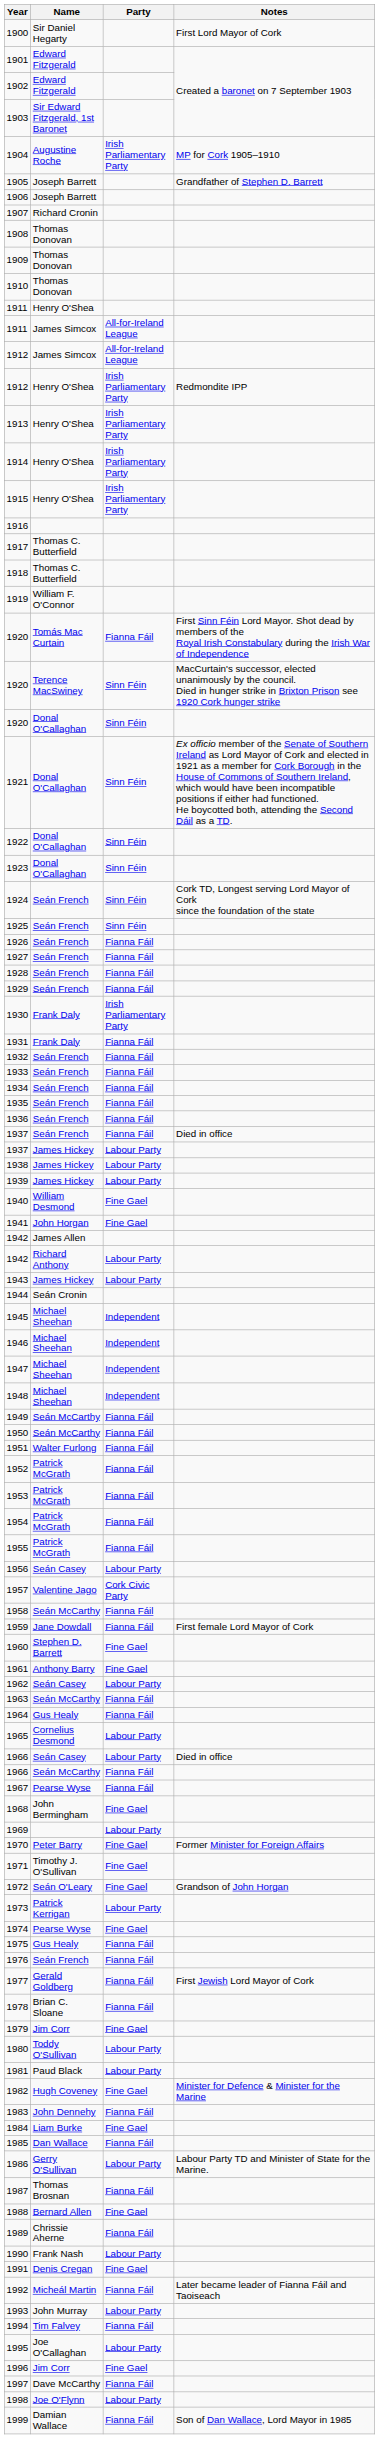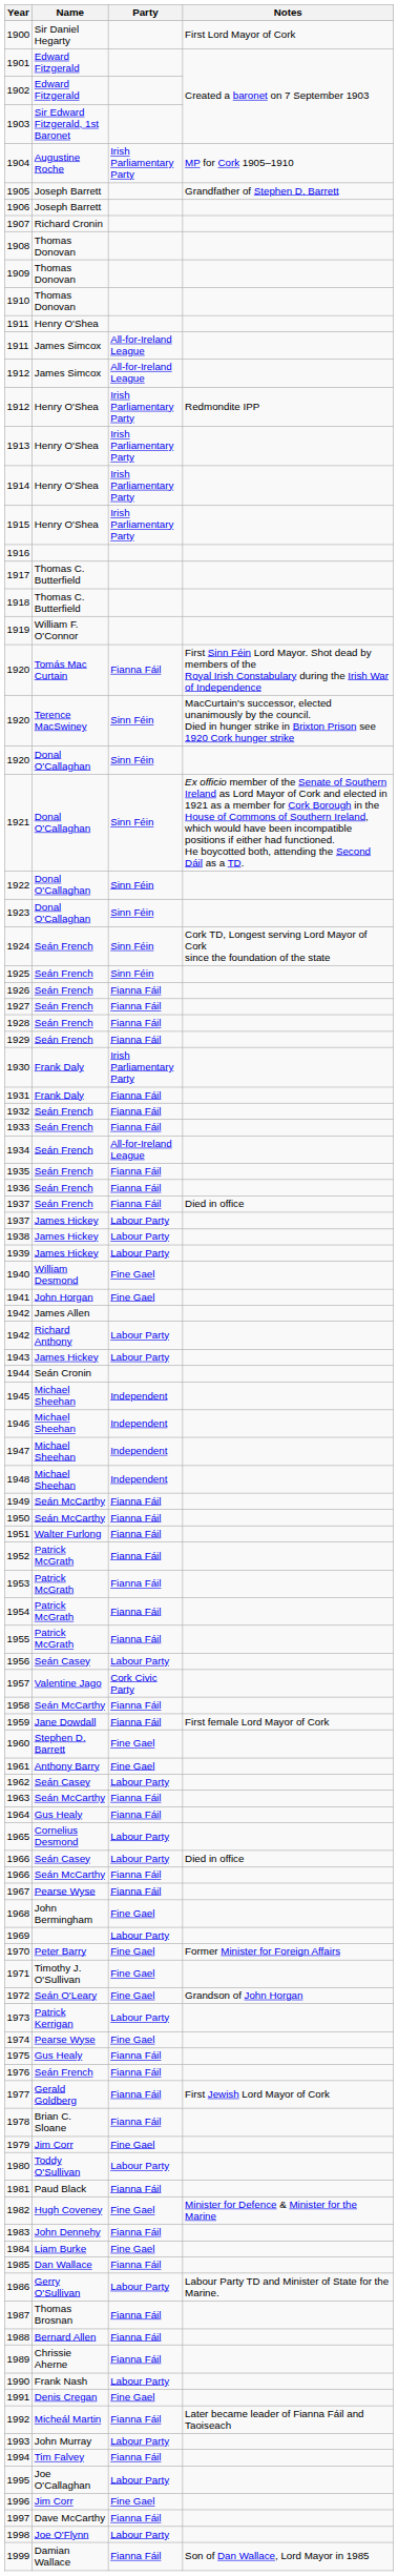 <table class="wikitable">
 <tr>
 <th>Year</th>
 <th>Name</th>
 <th>Party</th>
 <th>Notes</th>
 </tr>
 <tr>
 <td>1900</td>
 <td>Sir Daniel Hegarty</td>
 <td></td>
 <td>First Lord Mayor of Cork</td>
 </tr>
 <tr>
 <td>1901</td>
 <td><a href='#'>Edward Fitzgerald</a></td>
 <td></td>
 <td rowspan=3>Created a <a href='#'>baronet</a> on 7 September 1903</td>
 </tr>
 <tr>
 <td>1902</td>
 <td><a href='#'>Edward Fitzgerald</a></td>
 <td></td>
 </tr>
 <tr>
 <td>1903</td>
 <td><a href='#'>Sir Edward Fitzgerald, 1st Baronet</a></td>
 <td></td>
 </tr>
 <tr>
 <td>1904</td>
 <td><a href='#'>Augustine Roche</a></td>
 <td><a href='#'>Irish Parliamentary Party</a></td>
 <td><a href='#'>MP</a> for <a href='#'>Cork</a> 1905–1910</td>
 </tr>
 <tr>
 <td>1905</td>
 <td>Joseph Barrett</td>
 <td></td>
 <td>Grandfather of <a href='#'>Stephen D. Barrett</a></td>
 </tr>
 <tr>
 <td>1906</td>
 <td>Joseph Barrett</td>
 <td></td>
 <td></td>
 </tr>
 <tr>
 <td>1907</td>
 <td>Richard Cronin</td>
 <td></td>
 <td></td>
 </tr>
 <tr>
 <td>1908</td>
 <td>Thomas Donovan</td>
 <td></td>
 <td></td>
 </tr>
 <tr>
 <td>1909</td>
 <td>Thomas Donovan</td>
 <td></td>
 <td></td>
 </tr>
 <tr>
 <td>1910</td>
 <td>Thomas Donovan</td>
 <td></td>
 <td></td>
 </tr>
 <tr>
 <td>1911</td>
 <td>Henry O'Shea</td>
 <td></td>
 <td></td>
 </tr>
 <tr>
 <td>1911</td>
 <td>James Simcox</td>
 <td><a href='#'>All-for-Ireland League</a></td>
 <td></td>
 </tr>
 <tr>
 <td>1912</td>
 <td>James Simcox</td>
 <td><a href='#'>All-for-Ireland League</a></td>
 <td></td>
 </tr>
 <tr>
 <td>1912</td>
 <td>Henry O'Shea</td>
 <td><a href='#'>Irish Parliamentary Party</a></td>
 <td>Redmondite IPP</td>
 </tr>
 <tr>
 <td>1913</td>
 <td>Henry O'Shea</td>
 <td><a href='#'>Irish Parliamentary Party</a></td>
 <td></td>
 </tr>
 <tr>
 <td>1914</td>
 <td>Henry O'Shea</td>
 <td><a href='#'>Irish Parliamentary Party</a></td>
 <td></td>
 </tr>
 <tr>
 <td>1915</td>
 <td>Henry O'Shea</td>
 <td><a href='#'>Irish Parliamentary Party</a></td>
 <td></td>
 </tr>
 <tr>
 <td>1916</td>
 <td></td>
 <td></td>
 <td></td>
 </tr>
 <tr>
 <td>1917</td>
 <td>Thomas C. Butterfield</td>
 <td></td>
 <td></td>
 </tr>
 <tr>
 <td>1918</td>
 <td>Thomas C. Butterfield</td>
 <td></td>
 <td></td>
 </tr>
 <tr>
 <td>1919</td>
 <td>William F. O'Connor</td>
 <td></td>
 <td></td>
 </tr>
 <tr>
 <td>1920</td>
 <td><a href='#'>Tomás Mac Curtain</a></td>
 <td><a href='#'>Fianna Fáil</a></td>
 <td>First <a href='#'>Sinn Féin</a> Lord Mayor. Shot dead by members of the<br><a href='#'>Royal Irish Constabulary</a> during the <a href='#'>Irish War of Independence</a></td>
 </tr>
 <tr>
 <td>1920</td>
 <td><a href='#'>Terence MacSwiney</a></td>
 <td><a href='#'>Sinn Féin</a></td>
 <td>MacCurtain's successor, elected unanimously by the council.<br>Died in hunger strike in <a href='#'>Brixton Prison</a> see <a href='#'>1920 Cork hunger strike</a></td>
 </tr>
 <tr>
 <td>1920</td>
 <td><a href='#'>Donal O'Callaghan</a></td>
 <td><a href='#'>Sinn Féin</a></td>
 <td></td>
 </tr>
 <tr>
 <td>1921</td>
 <td><a href='#'>Donal O'Callaghan</a></td>
 <td><a href='#'>Sinn Féin</a></td>
 <td><em>Ex officio</em> member of the <a href='#'>Senate of Southern Ireland</a> as Lord Mayor of Cork and elected in 1921 as a member for <a href='#'>Cork Borough</a> in the <a href='#'>House of Commons of Southern Ireland</a>, which would have been incompatible positions if either had functioned.<br>He boycotted both, attending the <a href='#'>Second Dáil</a> as a <a href='#'>TD</a>.</td>
 </tr>
 <tr>
 <td>1922</td>
 <td><a href='#'>Donal O'Callaghan</a></td>
 <td><a href='#'>Sinn Féin</a></td>
 <td></td>
 </tr>
 <tr>
 <td>1923</td>
 <td><a href='#'>Donal O'Callaghan</a></td>
 <td><a href='#'>Sinn Féin</a></td>
 <td></td>
 </tr>
 <tr>
 <td>1924</td>
 <td><a href='#'>Seán French</a></td>
 <td><a href='#'>Sinn Féin</a></td>
 <td>Cork TD, Longest serving Lord Mayor of Cork<br>since the foundation of the state</td>
 </tr>
 <tr>
 <td>1925</td>
 <td><a href='#'>Seán French</a></td>
 <td><a href='#'>Sinn Féin</a></td>
 <td></td>
 </tr>
 <tr>
 <td>1926</td>
 <td><a href='#'>Seán French</a></td>
 <td><a href='#'>Fianna Fáil</a></td>
 <td></td>
 </tr>
 <tr>
 <td>1927</td>
 <td><a href='#'>Seán French</a></td>
 <td><a href='#'>Fianna Fáil</a></td>
 <td></td>
 </tr>
 <tr>
 <td>1928</td>
 <td><a href='#'>Seán French</a></td>
 <td><a href='#'>Fianna Fáil</a></td>
 <td></td>
 </tr>
 <tr>
 <td>1929</td>
 <td><a href='#'>Seán French</a></td>
 <td><a href='#'>Fianna Fáil</a></td>
 <td></td>
 </tr>
 <tr>
 <td>1930</td>
 <td><a href='#'>Frank Daly</a></td>
 <td><a href='#'>Irish Parliamentary Party</a></td>
 <td></td>
 </tr>
 <tr>
 <td>1931</td>
 <td><a href='#'>Frank Daly</a></td>
 <td><a href='#'>Fianna Fáil</a></td>
 <td></td>
 </tr>
 <tr>
 <td>1932</td>
 <td><a href='#'>Seán French</a></td>
 <td><a href='#'>Fianna Fáil</a></td>
 <td></td>
 </tr>
 <tr>
 <td>1933</td>
 <td><a href='#'>Seán French</a></td>
 <td><a href='#'>Fianna Fáil</a></td>
 <td></td>
 </tr>
 <tr>
 <td>1934</td>
 <td><a href='#'>Seán French</a></td>
-<td><a href='#'>Fianna Fáil</a></td>
+<td><a href='#'>All-for-Ireland League</a></td>
 <td></td>
 </tr>
 <tr>
 <td>1935</td>
 <td><a href='#'>Seán French</a></td>
 <td><a href='#'>Fianna Fáil</a></td>
 <td></td>
 </tr>
 <tr>
 <td>1936</td>
 <td><a href='#'>Seán French</a></td>
 <td><a href='#'>Fianna Fáil</a></td>
 <td></td>
 </tr>
 <tr>
 <td>1937</td>
 <td><a href='#'>Seán French</a></td>
 <td><a href='#'>Fianna Fáil</a></td>
 <td>Died in office</td>
 </tr>
 <tr>
 <td>1937</td>
 <td><a href='#'>James Hickey</a></td>
 <td><a href='#'>Labour Party</a></td>
 <td></td>
 </tr>
 <tr>
 <td>1938</td>
 <td><a href='#'>James Hickey</a></td>
 <td><a href='#'>Labour Party</a></td>
 <td></td>
 </tr>
 <tr>
 <td>1939</td>
 <td><a href='#'>James Hickey</a></td>
 <td><a href='#'>Labour Party</a></td>
 <td></td>
 </tr>
 <tr>
 <td>1940</td>
 <td><a href='#'>William Desmond</a></td>
 <td><a href='#'>Fine Gael</a></td>
 <td></td>
 </tr>
 <tr>
 <td>1941</td>
 <td><a href='#'>John Horgan</a></td>
 <td><a href='#'>Fine Gael</a></td>
 <td></td>
 </tr>
 <tr>
 <td>1942</td>
 <td>James Allen</td>
 <td></td>
 <td></td>
 </tr>
 <tr>
 <td>1942</td>
 <td><a href='#'>Richard Anthony</a></td>
 <td><a href='#'>Labour Party</a></td>
 <td></td>
 </tr>
 <tr>
 <td>1943</td>
 <td><a href='#'>James Hickey</a></td>
 <td><a href='#'>Labour Party</a></td>
 <td></td>
 </tr>
 <tr>
 <td>1944</td>
 <td>Seán Cronin</td>
 <td></td>
 <td></td>
 </tr>
 <tr>
 <td>1945</td>
 <td><a href='#'>Michael Sheehan</a></td>
 <td><a href='#'>Independent</a></td>
 <td></td>
 </tr>
 <tr>
 <td>1946</td>
 <td><a href='#'>Michael Sheehan</a></td>
 <td><a href='#'>Independent</a></td>
 <td></td>
 </tr>
 <tr>
 <td>1947</td>
 <td><a href='#'>Michael Sheehan</a></td>
 <td><a href='#'>Independent</a></td>
 <td></td>
 </tr>
 <tr>
 <td>1948</td>
 <td><a href='#'>Michael Sheehan</a></td>
 <td><a href='#'>Independent</a></td>
 <td></td>
 </tr>
 <tr>
 <td>1949</td>
 <td><a href='#'>Seán McCarthy</a></td>
 <td><a href='#'>Fianna Fáil</a></td>
 <td></td>
 </tr>
 <tr>
 <td>1950</td>
 <td><a href='#'>Seán McCarthy</a></td>
 <td><a href='#'>Fianna Fáil</a></td>
 <td></td>
 </tr>
 <tr>
 <td>1951</td>
 <td><a href='#'>Walter Furlong</a></td>
 <td><a href='#'>Fianna Fáil</a></td>
 <td></td>
 </tr>
 <tr>
 <td>1952</td>
 <td><a href='#'>Patrick McGrath</a></td>
 <td><a href='#'>Fianna Fáil</a></td>
 <td></td>
 </tr>
 <tr>
 <td>1953</td>
 <td><a href='#'>Patrick McGrath</a></td>
 <td><a href='#'>Fianna Fáil</a></td>
 <td></td>
 </tr>
 <tr>
 <td>1954</td>
 <td><a href='#'>Patrick McGrath</a></td>
 <td><a href='#'>Fianna Fáil</a></td>
 <td></td>
 </tr>
 <tr>
 <td>1955</td>
 <td><a href='#'>Patrick McGrath</a></td>
 <td><a href='#'>Fianna Fáil</a></td>
 <td></td>
 </tr>
 <tr>
 <td>1956</td>
 <td><a href='#'>Seán Casey</a></td>
 <td><a href='#'>Labour Party</a></td>
 <td></td>
 </tr>
 <tr>
 <td>1957</td>
 <td><a href='#'>Valentine Jago</a></td>
 <td><a href='#'>Cork Civic Party</a></td>
 <td></td>
 </tr>
 <tr>
 <td>1958</td>
 <td><a href='#'>Seán McCarthy</a></td>
 <td><a href='#'>Fianna Fáil</a></td>
 <td></td>
 </tr>
 <tr>
 <td>1959</td>
 <td><a href='#'>Jane Dowdall</a></td>
 <td><a href='#'>Fianna Fáil</a></td>
 <td>First female Lord Mayor of Cork</td>
 </tr>
 <tr>
 <td>1960</td>
 <td><a href='#'>Stephen D. Barrett</a></td>
 <td><a href='#'>Fine Gael</a></td>
 <td></td>
 </tr>
 <tr>
 <td>1961</td>
 <td><a href='#'>Anthony Barry</a></td>
 <td><a href='#'>Fine Gael</a></td>
 <td></td>
 </tr>
 <tr>
 <td>1962</td>
 <td><a href='#'>Seán Casey</a></td>
 <td><a href='#'>Labour Party</a></td>
 <td></td>
 </tr>
 <tr>
 <td>1963</td>
 <td><a href='#'>Seán McCarthy</a></td>
 <td><a href='#'>Fianna Fáil</a></td>
 <td></td>
 </tr>
 <tr>
 <td>1964</td>
 <td><a href='#'>Gus Healy</a></td>
 <td><a href='#'>Fianna Fáil</a></td>
 <td></td>
 </tr>
 <tr>
 <td>1965</td>
 <td><a href='#'>Cornelius Desmond</a></td>
 <td><a href='#'>Labour Party</a></td>
 <td></td>
 </tr>
 <tr>
 <td>1966</td>
 <td><a href='#'>Seán Casey</a></td>
 <td><a href='#'>Labour Party</a></td>
 <td>Died in office</td>
 </tr>
 <tr>
 <td>1966</td>
 <td><a href='#'>Seán McCarthy</a></td>
 <td><a href='#'>Fianna Fáil</a></td>
 <td></td>
 </tr>
 <tr>
 <td>1967</td>
 <td><a href='#'>Pearse Wyse</a></td>
 <td><a href='#'>Fianna Fáil</a></td>
 <td></td>
 </tr>
 <tr>
 <td>1968</td>
 <td>John Bermingham</td>
 <td><a href='#'>Fine Gael</a></td>
 <td></td>
 </tr>
 <tr>
 <td>1969</td>
 <td></td>
 <td><a href='#'>Labour Party</a></td>
 <td></td>
 </tr>
 <tr>
 <td>1970</td>
 <td><a href='#'>Peter Barry</a></td>
 <td><a href='#'>Fine Gael</a></td>
 <td>Former <a href='#'>Minister for Foreign Affairs</a></td>
 </tr>
 <tr>
 <td>1971</td>
 <td>Timothy J. O'Sullivan</td>
 <td><a href='#'>Fine Gael</a></td>
 <td></td>
 </tr>
 <tr>
 <td>1972</td>
 <td><a href='#'>Seán O'Leary</a></td>
 <td><a href='#'>Fine Gael</a></td>
 <td>Grandson of <a href='#'>John Horgan</a></td>
 </tr>
 <tr>
 <td>1973</td>
 <td><a href='#'>Patrick Kerrigan</a></td>
 <td><a href='#'>Labour Party</a></td>
 <td></td>
 </tr>
 <tr>
 <td>1974</td>
 <td><a href='#'>Pearse Wyse</a></td>
 <td><a href='#'>Fine Gael</a></td>
 <td></td>
 </tr>
 <tr>
 <td>1975</td>
 <td><a href='#'>Gus Healy</a></td>
 <td><a href='#'>Fianna Fáil</a></td>
 <td></td>
 </tr>
 <tr>
 <td>1976</td>
 <td><a href='#'>Seán French</a></td>
 <td><a href='#'>Fianna Fáil</a></td>
 <td></td>
 </tr>
 <tr>
 <td>1977</td>
 <td><a href='#'>Gerald Goldberg</a></td>
 <td><a href='#'>Fianna Fáil</a></td>
 <td>First <a href='#'>Jewish</a> Lord Mayor of Cork</td>
 </tr>
 <tr>
 <td>1978</td>
 <td>Brian C. Sloane</td>
 <td><a href='#'>Fianna Fáil</a></td>
 <td></td>
 </tr>
 <tr>
 <td>1979</td>
 <td><a href='#'>Jim Corr</a></td>
 <td><a href='#'>Fine Gael</a></td>
 <td></td>
 </tr>
 <tr>
 <td>1980</td>
 <td><a href='#'>Toddy O'Sullivan</a></td>
 <td><a href='#'>Labour Party</a></td>
 </tr>
 <tr>
 <td>1981</td>
 <td>Paud Black</td>
-<td><a href='#'>Labour Party</a></td>
+<td><a href='#'>Fianna Fáil</a></td>
 <td></td>
 </tr>
 <tr>
 <td>1982</td>
 <td><a href='#'>Hugh Coveney</a></td>
 <td><a href='#'>Fine Gael</a></td>
 <td><a href='#'>Minister for Defence</a> & <a href='#'>Minister for the Marine</a></td>
 </tr>
 <tr>
 <td>1983</td>
 <td><a href='#'>John Dennehy</a></td>
 <td><a href='#'>Fianna Fáil</a></td>
 <td></td>
 </tr>
 <tr>
 <td>1984</td>
 <td><a href='#'>Liam Burke</a></td>
 <td><a href='#'>Fine Gael</a></td>
 <td></td>
 </tr>
 <tr>
 <td>1985</td>
 <td><a href='#'>Dan Wallace</a></td>
 <td><a href='#'>Fianna Fáil</a></td>
 <td></td>
 </tr>
 <tr>
 <td>1986</td>
 <td><a href='#'>Gerry O'Sullivan</a></td>
 <td><a href='#'>Labour Party</a></td>
 <td>Labour Party TD and Minister of State for the Marine.</td>
 </tr>
 <tr>
 <td>1987</td>
 <td>Thomas Brosnan</td>
 <td><a href='#'>Fianna Fáil</a></td>
 <td></td>
 </tr>
 <tr>
 <td>1988</td>
 <td><a href='#'>Bernard Allen</a></td>
-<td><a href='#'>Fine Gael</a></td>
+<td><a href='#'>Fianna Fáil</a></td>
 <td></td>
 </tr>
 <tr>
 <td>1989</td>
 <td>Chrissie Aherne</td>
 <td><a href='#'>Fianna Fáil</a></td>
 <td></td>
 </tr>
 <tr>
 <td>1990</td>
 <td>Frank Nash</td>
 <td><a href='#'>Labour Party</a></td>
 <td></td>
 </tr>
 <tr>
 <td>1991</td>
 <td><a href='#'>Denis Cregan</a></td>
 <td><a href='#'>Fine Gael</a></td>
 <td></td>
 </tr>
 <tr>
 <td>1992</td>
 <td><a href='#'>Micheál Martin</a></td>
 <td><a href='#'>Fianna Fáil</a></td>
 <td>Later became leader of Fianna Fáil and Taoiseach</td>
 </tr>
 <tr>
 <td>1993</td>
 <td>John Murray</td>
 <td><a href='#'>Labour Party</a></td>
 <td></td>
 </tr>
 <tr>
 <td>1994</td>
 <td><a href='#'>Tim Falvey</a></td>
 <td><a href='#'>Fianna Fáil</a></td>
 <td></td>
 </tr>
 <tr>
 <td>1995</td>
 <td>Joe O'Callaghan</td>
 <td><a href='#'>Labour Party</a></td>
 <td></td>
 </tr>
 <tr>
 <td>1996</td>
 <td><a href='#'>Jim Corr</a></td>
 <td><a href='#'>Fine Gael</a></td>
 <td></td>
 </tr>
 <tr>
 <td>1997</td>
 <td>Dave McCarthy</td>
 <td><a href='#'>Fianna Fáil</a></td>
 <td></td>
 </tr>
 <tr>
 <td>1998</td>
 <td><a href='#'>Joe O'Flynn</a></td>
 <td><a href='#'>Labour Party</a></td>
 <td></td>
 </tr>
 <tr>
 <td>1999</td>
 <td>Damian Wallace</td>
 <td><a href='#'>Fianna Fáil</a></td>
 <td>Son of <a href='#'>Dan Wallace</a>, Lord Mayor in 1985</td>
 </tr>
 </table>
